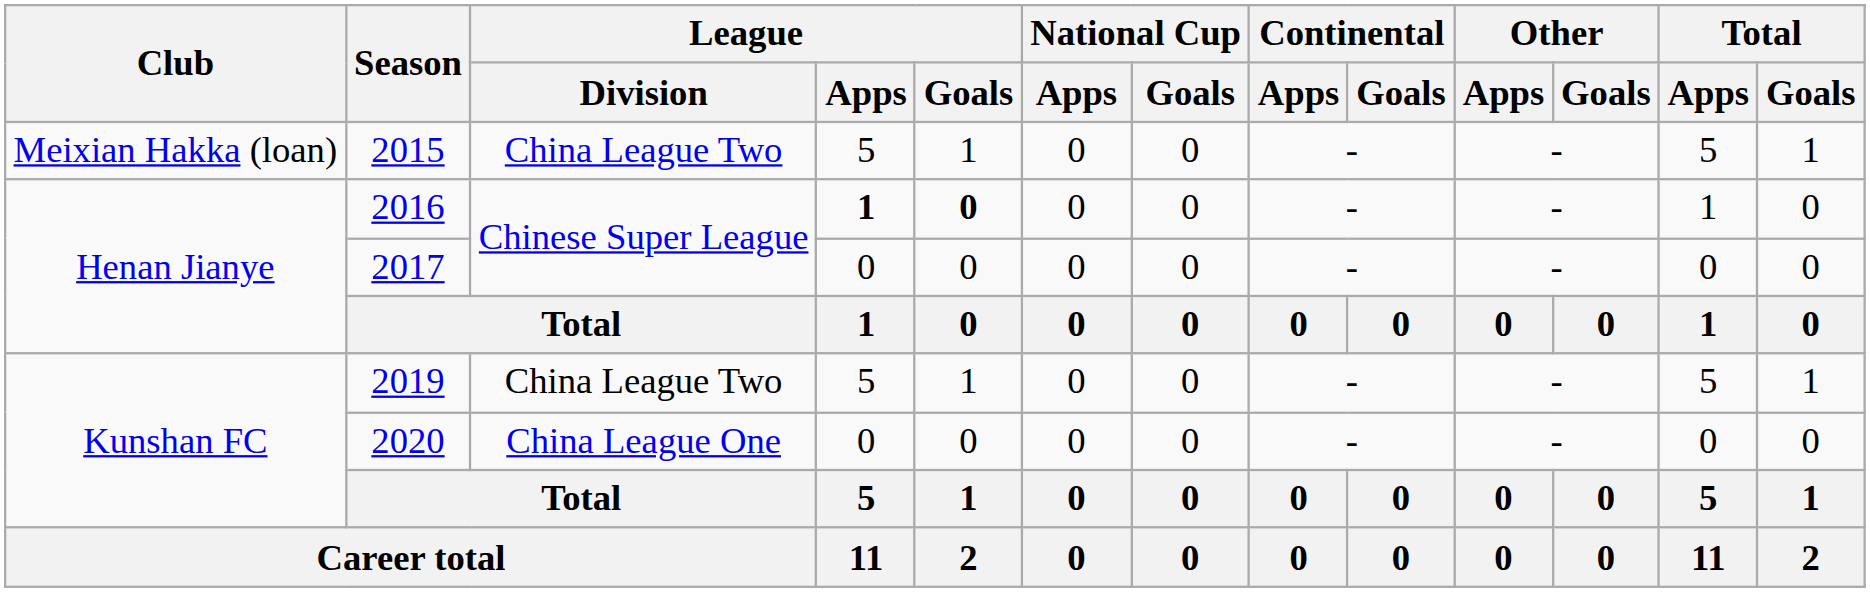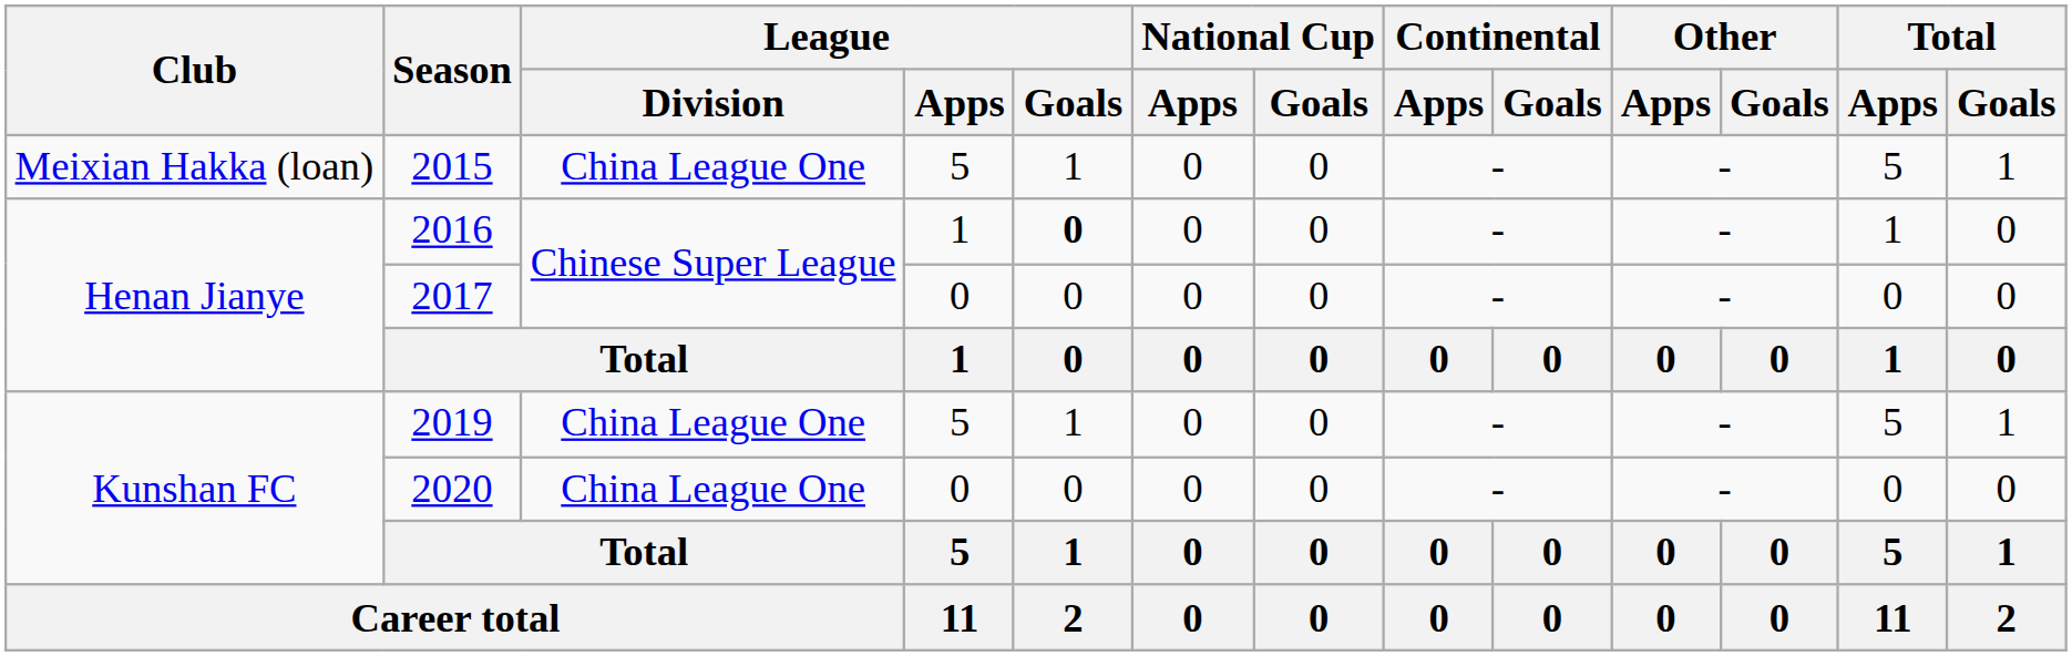 <table class="wikitable" style="text-align: center">
 <tr>
 <th rowspan="2">Club</th>
 <th rowspan="2">Season</th>
 <th colspan="3">League</th>
 <th colspan="2">National Cup</th>
 <th colspan="2">Continental</th>
 <th colspan="2">Other</th>
 <th colspan="2">Total</th>
 </tr>
 <tr>
 <th>Division</th>
 <th>Apps</th>
 <th>Goals</th>
 <th>Apps</th>
 <th>Goals</th>
 <th>Apps</th>
 <th>Goals</th>
 <th>Apps</th>
 <th>Goals</th>
 <th>Apps</th>
 <th>Goals</th>
 </tr>
 <tr>
 <td rowspan="1"><a href='#'>Meixian Hakka</a> (loan)</td>
 <td><a href='#'>2015</a></td>
-<td rowspan="1"><a href='#'>China League Two</a></td>
+<td><a href='#'>China League One</a></td>
 <td>5</td>
 <td>1</td>
 <td>0</td>
 <td>0</td>
 <td colspan="2">-</td>
 <td colspan="2">-</td>
 <td>5</td>
 <td>1</td>
 </tr>
 <tr>
 <td rowspan=3><a href='#'>Henan Jianye</a></td>
 <td><a href='#'>2016</a></td>
 <td rowspan="2"><a href='#'>Chinese Super League</a></td>
-<td><strong>1</strong></td>
+<td>1</td>
 <td><strong>0</strong></td>
 <td>0</td>
 <td>0</td>
 <td colspan="2">-</td>
 <td colspan="2">-</td>
 <td>1</td>
 <td>0</td>
 </tr>
 <tr>
 <td><a href='#'>2017</a></td>
 <td>0</td>
 <td>0</td>
 <td>0</td>
 <td>0</td>
 <td colspan="2">-</td>
 <td colspan="2">-</td>
 <td>0</td>
 <td>0</td>
 </tr>
 <tr>
 <th colspan="2">Total</th>
 <th>1</th>
 <th>0</th>
 <th>0</th>
 <th>0</th>
 <th>0</th>
 <th>0</th>
 <th>0</th>
 <th>0</th>
 <th>1</th>
 <th>0</th>
 </tr>
 <tr>
 <td rowspan=3><a href='#'>Kunshan FC</a></td>
 <td><a href='#'>2019</a></td>
-<td>China League Two</td>
+<td><a href='#'>China League One</a></td>
 <td>5</td>
 <td>1</td>
 <td>0</td>
 <td>0</td>
 <td colspan="2">-</td>
 <td colspan="2">-</td>
 <td>5</td>
 <td>1</td>
 </tr>
 <tr>
 <td><a href='#'>2020</a></td>
 <td><a href='#'>China League One</a></td>
 <td>0</td>
 <td>0</td>
 <td>0</td>
 <td>0</td>
 <td colspan="2">-</td>
 <td colspan="2">-</td>
 <td>0</td>
 <td>0</td>
 </tr>
 <tr>
 <th colspan="2">Total</th>
 <th>5</th>
 <th>1</th>
 <th>0</th>
 <th>0</th>
 <th>0</th>
 <th>0</th>
 <th>0</th>
 <th>0</th>
 <th>5</th>
 <th>1</th>
 </tr>
 <tr>
 <th colspan=3>Career total</th>
 <th>11</th>
 <th>2</th>
 <th>0</th>
 <th>0</th>
 <th>0</th>
 <th>0</th>
 <th>0</th>
 <th>0</th>
 <th>11</th>
 <th>2</th>
 </tr>
 </table>
